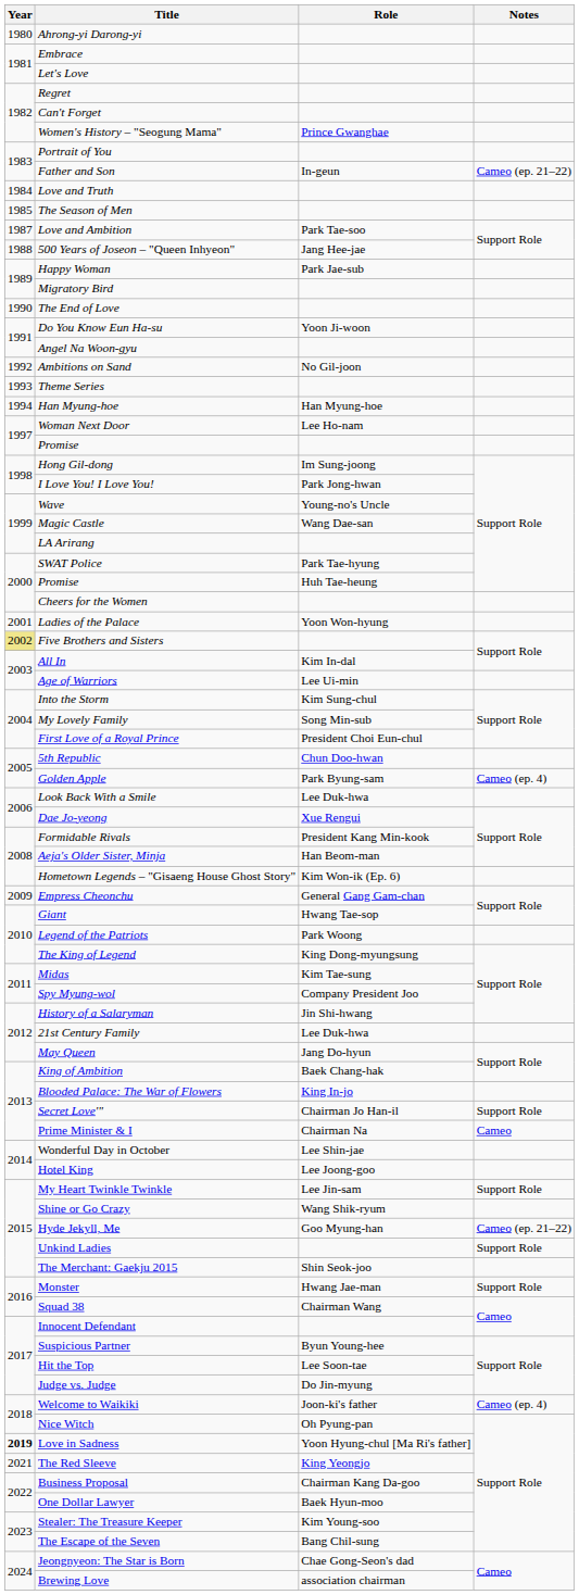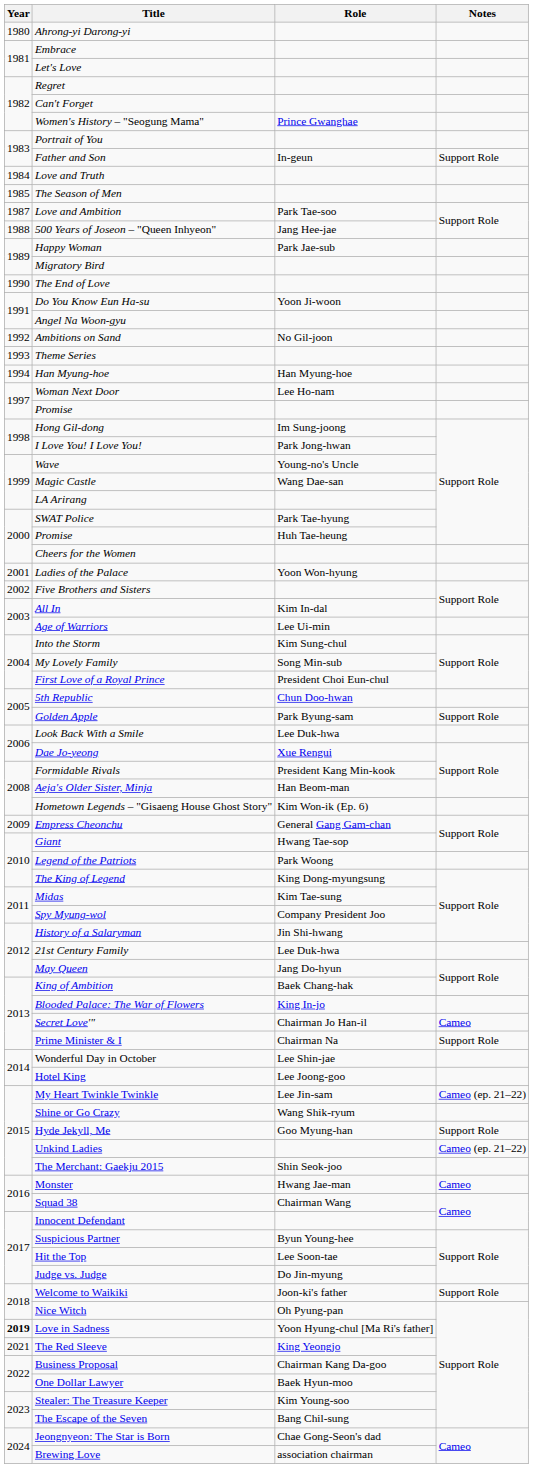 <table class="wikitable  plainrowheaders">
 <tr>
 <th scope="col">Year</th>
 <th scope="col">Title</th>
 <th scope="col">Role</th>
 <th>Notes</th>
 </tr>
 <tr>
 <td>1980</td>
 <td><em>Ahrong-yi Darong-yi</em></td>
 <td></td>
 <td></td>
 </tr>
 <tr>
 <td rowspan="2">1981</td>
 <td><em>Embrace</em></td>
 <td></td>
 <td></td>
 </tr>
 <tr>
 <td><em>Let's Love</em></td>
 <td></td>
 <td></td>
 </tr>
 <tr>
 <td rowspan="3">1982</td>
 <td><em>Regret</em></td>
 <td></td>
 <td></td>
 </tr>
 <tr>
 <td><em>Can't Forget</em></td>
 <td></td>
 <td></td>
 </tr>
 <tr>
 <td><em>Women's History</em> – "Seogung Mama"</td>
 <td><a href='#'>Prince Gwanghae</a></td>
 <td></td>
 </tr>
 <tr>
 <td rowspan="2">1983</td>
 <td><em>Portrait of You</em></td>
 <td></td>
 <td></td>
 </tr>
 <tr>
 <td><em>Father and Son</em></td>
 <td>In-geun</td>
-<td><a href='#'>Cameo</a> (ep. 21–22)</td>
+<td>Support Role</td>
 </tr>
 <tr>
 <td>1984</td>
 <td><em>Love and Truth</em></td>
 <td></td>
 <td></td>
 </tr>
 <tr>
 <td>1985</td>
 <td><em>The Season of Men</em></td>
 <td></td>
 <td></td>
 </tr>
 <tr>
 <td>1987</td>
 <td><em>Love and Ambition</em></td>
 <td>Park Tae-soo</td>
 <td rowspan="2">Support Role</td>
 </tr>
 <tr>
 <td>1988</td>
 <td><em>500 Years of Joseon</em> – "Queen Inhyeon"</td>
 <td>Jang Hee-jae</td>
 </tr>
 <tr>
 <td rowspan="2">1989</td>
 <td><em>Happy Woman</em></td>
 <td>Park Jae-sub</td>
 <td></td>
 </tr>
 <tr>
 <td><em>Migratory Bird</em></td>
 <td></td>
 <td></td>
 </tr>
 <tr>
 <td>1990</td>
 <td><em>The End of Love</em></td>
 <td></td>
 <td></td>
 </tr>
 <tr>
 <td rowspan="2">1991</td>
 <td><em>Do You Know Eun Ha-su</em></td>
 <td>Yoon Ji-woon</td>
 <td></td>
 </tr>
 <tr>
 <td><em>Angel Na Woon-gyu</em></td>
 <td></td>
 <td></td>
 </tr>
 <tr>
 <td>1992</td>
 <td><em>Ambitions on Sand</em></td>
 <td>No Gil-joon</td>
 <td></td>
 </tr>
 <tr>
 <td>1993</td>
 <td><em>Theme Series</em></td>
 <td></td>
 <td></td>
 </tr>
 <tr>
 <td>1994</td>
 <td><em>Han Myung-hoe</em></td>
 <td>Han Myung-hoe</td>
 <td></td>
 </tr>
 <tr>
 <td rowspan="2">1997</td>
 <td><em>Woman Next Door</em></td>
 <td>Lee Ho-nam</td>
 <td></td>
 </tr>
 <tr>
 <td><em>Promise</em></td>
 <td></td>
 <td></td>
 </tr>
 <tr>
 <td rowspan="2">1998</td>
 <td><em>Hong Gil-dong</em></td>
 <td>Im Sung-joong</td>
 <td rowspan="7">Support Role</td>
 </tr>
 <tr>
 <td><em>I Love You! I Love You!</em></td>
 <td>Park Jong-hwan</td>
 </tr>
 <tr>
 <td rowspan="3">1999</td>
 <td><em>Wave</em></td>
 <td>Young-no's Uncle</td>
 </tr>
 <tr>
 <td><em>Magic Castle</em></td>
 <td>Wang Dae-san</td>
 </tr>
 <tr>
 <td><em>LA Arirang</em></td>
 <td></td>
 </tr>
 <tr>
 <td rowspan="3">2000</td>
 <td><em>SWAT Police</em></td>
 <td>Park Tae-hyung</td>
 </tr>
 <tr>
 <td><em>Promise</em></td>
 <td>Huh Tae-heung</td>
 </tr>
 <tr>
 <td><em>Cheers for the Women</em></td>
 <td></td>
 <td></td>
 </tr>
 <tr>
 <td>2001</td>
 <td><em>Ladies of the Palace</em></td>
 <td>Yoon Won-hyung</td>
 <td></td>
 </tr>
 <tr>
-<td style="background: khaki;">2002</td>
+<td>2002</td>
 <td><em>Five Brothers and Sisters</em></td>
 <td></td>
 <td rowspan="2">Support Role</td>
 </tr>
 <tr>
 <td rowspan="2">2003</td>
 <td><a href='#'><em>All In</em></a></td>
 <td>Kim In-dal</td>
 </tr>
 <tr>
 <td><em><a href='#'>Age of Warriors</a></em></td>
 <td>Lee Ui-min</td>
 <td></td>
 </tr>
 <tr>
 <td rowspan="3">2004</td>
 <td><em>Into the Storm</em></td>
 <td>Kim Sung-chul</td>
 <td rowspan="3">Support Role</td>
 </tr>
 <tr>
 <td><em>My Lovely Family</em></td>
 <td>Song Min-sub</td>
 </tr>
 <tr>
 <td><em><a href='#'>First Love of a Royal Prince</a></em></td>
 <td>President Choi Eun-chul</td>
 </tr>
 <tr>
 <td rowspan="2">2005</td>
 <td><a href='#'><em>5th Republic</em></a></td>
 <td><a href='#'>Chun Doo-hwan</a></td>
 <td></td>
 </tr>
 <tr>
 <td><a href='#'><em>Golden Apple</em></a></td>
 <td>Park Byung-sam</td>
-<td><a href='#'>Cameo</a> (ep. 4)</td>
+<td>Support Role</td>
 </tr>
 <tr>
 <td rowspan="2">2006</td>
 <td><em>Look Back With a Smile</em></td>
 <td>Lee Duk-hwa</td>
 <td></td>
 </tr>
 <tr>
 <td><em><a href='#'>Dae Jo-yeong</a></em></td>
 <td><a href='#'>Xue Rengui</a></td>
 <td rowspan="3">Support Role</td>
 </tr>
 <tr>
 <td rowspan="3">2008</td>
 <td><em>Formidable Rivals</em></td>
 <td>President Kang Min-kook</td>
 </tr>
 <tr>
 <td><em><a href='#'>Aeja's Older Sister, Minja</a></em></td>
 <td>Han Beom-man</td>
 </tr>
 <tr>
 <td><em>Hometown Legends</em> – "Gisaeng House Ghost Story"</td>
 <td>Kim Won-ik (Ep. 6)</td>
 <td></td>
 </tr>
 <tr>
 <td>2009</td>
 <td><em><a href='#'>Empress Cheonchu</a></em></td>
 <td>General <a href='#'>Gang Gam-chan</a></td>
 <td rowspan="2">Support Role</td>
 </tr>
 <tr>
 <td rowspan="3">2010</td>
 <td><a href='#'><em>Giant</em></a></td>
 <td>Hwang Tae-sop</td>
 </tr>
 <tr>
 <td><em><a href='#'>Legend of the Patriots</a></em></td>
 <td>Park Woong</td>
 <td></td>
 </tr>
 <tr>
 <td><em><a href='#'>The King of Legend</a></em></td>
 <td>King Dong-myungsung</td>
 <td rowspan="4">Support Role</td>
 </tr>
 <tr>
 <td rowspan="2">2011</td>
 <td><a href='#'><em>Midas</em></a></td>
 <td>Kim Tae-sung</td>
 </tr>
 <tr>
 <td><em><a href='#'>Spy Myung-wol</a></em></td>
 <td>Company President Joo</td>
 </tr>
 <tr>
 <td rowspan="3">2012</td>
 <td><em><a href='#'>History of a Salaryman</a></em></td>
 <td>Jin Shi-hwang</td>
 </tr>
 <tr>
 <td><em>21st Century Family</em></td>
 <td>Lee Duk-hwa</td>
 <td></td>
 </tr>
 <tr>
 <td><a href='#'><em>May Queen</em></a></td>
 <td>Jang Do-hyun</td>
 <td rowspan="2">Support Role</td>
 </tr>
 <tr>
 <td rowspan="4">2013</td>
 <td><em><a href='#'>King of Ambition</a></em></td>
 <td>Baek Chang-hak</td>
 </tr>
 <tr>
 <td><em><a href='#'>Blooded Palace: The War of Flowers</a></em></td>
 <td><a href='#'>King In-jo</a></td>
 <td></td>
 </tr>
 <tr>
 <td><em><a href='#'>Secret Love</a>'"</td>
 <td>Chairman Jo Han-il</td>
-<td>Support Role</td>
+<td><a href='#'>Cameo</a></td>
 </tr>
 <tr>
 <td></em><a href='#'>Prime Minister & I</a><em></td>
 <td>Chairman Na</td>
-<td><a href='#'>Cameo</a></td>
+<td>Support Role</td>
 </tr>
 <tr>
 <td rowspan="2">2014</td>
 <td></em>Wonderful Day in October<em></td>
 <td>Lee Shin-jae</td>
 <td></td>
 </tr>
 <tr>
 <td></em><a href='#'>Hotel King</a><em></td>
 <td>Lee Joong-goo</td>
 <td></td>
 </tr>
 <tr>
 <td rowspan="5">2015</td>
 <td></em><a href='#'>My Heart Twinkle Twinkle</a><em></td>
 <td>Lee Jin-sam</td>
-<td>Support Role</td>
+<td><a href='#'>Cameo</a> (ep. 21–22)</td>
 </tr>
 <tr>
 <td></em><a href='#'>Shine or Go Crazy</a><em></td>
 <td>Wang Shik-ryum</td>
 <td></td>
 </tr>
 <tr>
 <td></em><a href='#'>Hyde Jekyll, Me</a><em></td>
 <td>Goo Myung-han</td>
-<td><a href='#'>Cameo</a> (ep. 21–22)</td>
+<td>Support Role</td>
 </tr>
 <tr>
 <td></em><a href='#'>Unkind Ladies</a><em></td>
 <td></td>
-<td>Support Role</td>
+<td><a href='#'>Cameo</a> (ep. 21–22)</td>
 </tr>
 <tr>
 <td></em><a href='#'>The Merchant: Gaekju 2015</a><em></td>
 <td>Shin Seok-joo</td>
 <td></td>
 </tr>
 <tr>
 <td rowspan="2">2016</td>
 <td></em><a href='#'>Monster</a><em></td>
 <td>Hwang Jae-man</td>
-<td>Support Role</td>
+<td><a href='#'>Cameo</a></td>
 </tr>
 <tr>
 <td></em><a href='#'>Squad 38</a><em></td>
 <td>Chairman Wang</td>
 <td rowspan="2"><a href='#'>Cameo</a></td>
 </tr>
 <tr>
 <td rowspan="4">2017</td>
 <td></em><a href='#'>Innocent Defendant</a><em></td>
 <td></td>
 </tr>
 <tr>
 <td></em><a href='#'>Suspicious Partner</a><em></td>
 <td>Byun Young-hee</td>
 <td rowspan="3">Support Role</td>
 </tr>
 <tr>
 <td></em><a href='#'>Hit the Top</a><em></td>
 <td>Lee Soon-tae</td>
 </tr>
 <tr>
 <td></em><a href='#'>Judge vs. Judge</a><em></td>
 <td>Do Jin-myung</td>
 </tr>
 <tr>
 <td rowspan="2">2018</td>
 <td></em><a href='#'>Welcome to Waikiki</a><em></td>
 <td>Joon-ki's father</td>
-<td><a href='#'>Cameo</a> (ep. 4)</td>
+<td>Support Role</td>
 </tr>
 <tr>
 <td></em><a href='#'>Nice Witch</a><em></td>
 <td>Oh Pyung-pan</td>
 <td rowspan="7">Support Role</td>
 </tr>
 <tr>
 <td><strong>2019</strong></td>
 <td></em><a href='#'>Love in Sadness</a><em></td>
 <td>Yoon Hyung-chul [Ma Ri's father]</td>
 </tr>
 <tr>
 <td>2021</td>
 <td></em><a href='#'>The Red Sleeve</a><em></td>
 <td><a href='#'>King Yeongjo</a></td>
 </tr>
 <tr>
 <td rowspan=2>2022</td>
 <td></em><a href='#'>Business Proposal</a><em></td>
 <td>Chairman Kang Da-goo</td>
 </tr>
 <tr>
 <td></em><a href='#'>One Dollar Lawyer</a><em></td>
 <td>Baek Hyun-moo</td>
 </tr>
 <tr>
 <td rowspan="2">2023</td>
 <td></em><a href='#'>Stealer: The Treasure Keeper</a><em></td>
 <td>Kim Young-soo</td>
 </tr>
 <tr>
 <td></em><a href='#'>The Escape of the Seven</a><em></td>
 <td>Bang Chil-sung</td>
 </tr>
 <tr>
 <td rowspan="2">2024</td>
 <td><a href='#'>Jeongnyeon: The Star is Born</a></td>
 <td>Chae Gong-Seon's dad</td>
 <td rowspan="2"><a href='#'>Cameo</a></td>
 </tr>
 <tr>
 <td><a href='#'>Brewing Love</a></td>
 <td>association chairman</td>
 </tr>
 </table>
